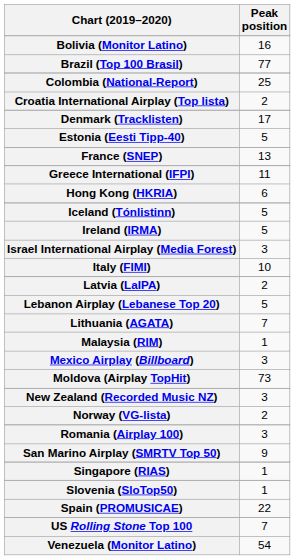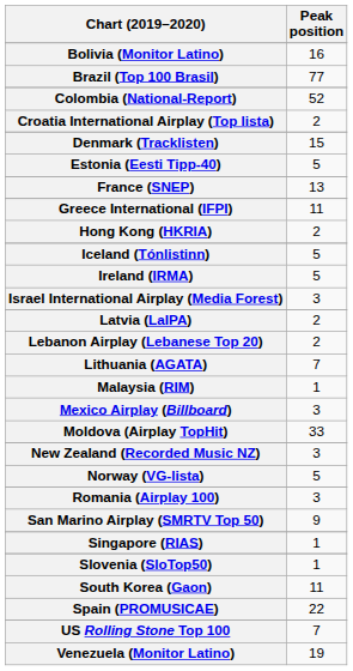 <table class="wikitable sortable plainrowheaders" style="text-align:center">
 <tr>
 <th scope="col">Chart (2019–2020)</th>
 <th scope="col">Peak<br>position</th>
 </tr>
 <tr>
 </tr>
 <tr>
 </tr>
 <tr>
 </tr>
 <tr>
 </tr>
 <tr>
 </tr>
 <tr>
 <th scope="row">Bolivia (<a href='#'>Monitor Latino</a>)</th>
 <td>16</td>
 </tr>
 <tr>
 <th scope="row">Brazil (<a href='#'>Top 100 Brasil</a>)</th>
 <td>77</td>
 </tr>
 <tr>
 </tr>
 <tr>
 </tr>
 <tr>
 </tr>
 <tr>
 </tr>
 <tr>
 <th scope="row">Colombia (<a href='#'>National-Report</a>)</th>
-<td>25</td>
+<td>52</td>
 </tr>
 <tr>
 <th scope="row">Croatia International Airplay (<a href='#'>Top lista</a>)</th>
 <td>2</td>
 </tr>
 <tr>
 </tr>
 <tr>
 </tr>
 <tr>
 <th scope="row">Denmark (<a href='#'>Tracklisten</a>)</th>
-<td>17</td>
+<td>15</td>
 </tr>
 <tr>
 <th scope="row">Estonia (<a href='#'>Eesti Tipp-40</a>)</th>
 <td>5</td>
 </tr>
 <tr>
 </tr>
 <tr>
 </tr>
 <tr>
 <th scope="row">France (<a href='#'>SNEP</a>)</th>
 <td>13</td>
 </tr>
 <tr>
 </tr>
 <tr>
 </tr>
 <tr>
 <th scope="row">Greece International (<a href='#'>IFPI</a>)</th>
 <td>11</td>
 </tr>
 <tr>
 <th scope="row">Hong Kong (<a href='#'>HKRIA</a>)</th>
-<td>6</td>
+<td>2</td>
 </tr>
 <tr>
 </tr>
 <tr>
 </tr>
 <tr>
 </tr>
 <tr>
 <th scope="row">Iceland (<a href='#'>Tónlistinn</a>)</th>
 <td>5</td>
 </tr>
 <tr>
 <th scope="row">Ireland (<a href='#'>IRMA</a>)</th>
 <td>5</td>
 </tr>
 <tr>
 <th scope="row">Israel International Airplay (<a href='#'>Media Forest</a>)</th>
 <td>3</td>
 </tr>
 <tr>
-<th scope="row">Italy (<a href='#'>FIMI</a>)</th>
-<td>10</td>
-</tr>
-<tr>
 </tr>
 <tr>
 <th scope="row">Latvia (<a href='#'>LaIPA</a>)</th>
 <td>2</td>
 </tr>
 <tr>
 <th scope="row">Lebanon Airplay (<a href='#'>Lebanese Top 20</a>)</th>
-<td>5</td>
+<td>2</td>
 </tr>
 <tr>
 <th scope="row">Lithuania (<a href='#'>AGATA</a>)</th>
 <td>7</td>
 </tr>
 <tr>
 <th scope="row">Malaysia (<a href='#'>RIM</a>)</th>
 <td>1<br></td>
 </tr>
 <tr>
 <th scope="row"><a href='#'>Mexico Airplay</a> (<em><a href='#'>Billboard</a></em>)</th>
 <td>3<br></td>
 </tr>
 <tr>
 <th scope="row">Moldova (Airplay <a href='#'>TopHit</a>)</th>
-<td>73</td>
+<td>33</td>
 </tr>
 <tr>
 </tr>
 <tr>
 </tr>
 <tr>
 <th scope="row">New Zealand (<a href='#'>Recorded Music NZ</a>)</th>
 <td>3</td>
 </tr>
 <tr>
 <th scope="row">Norway (<a href='#'>VG-lista</a>)</th>
-<td>2</td>
+<td>5</td>
 </tr>
 <tr>
 </tr>
 <tr>
 </tr>
 <tr>
 <th scope="row">Romania (<a href='#'>Airplay 100</a>)</th>
 <td>3</td>
 </tr>
 <tr>
 <th scope="row">San Marino Airplay (<a href='#'>SMRTV Top 50</a>)</th>
 <td>9</td>
 </tr>
 <tr>
 </tr>
 <tr>
 <th scope="row">Singapore (<a href='#'>RIAS</a>)</th>
 <td>1</td>
 </tr>
 <tr>
 </tr>
 <tr>
 </tr>
 <tr>
 <th scope="row">Slovenia (<a href='#'>SloTop50</a>)</th>
 <td>1</td>
 </tr>
 <tr>
+<th scope="row">South Korea (<a href='#'>Gaon</a>)</th>
+<td>11</td>
+</tr>
+<tr>
 <th scope="row">Spain (<a href='#'>PROMUSICAE</a>)</th>
 <td>22</td>
 </tr>
 <tr>
 </tr>
 <tr>
 </tr>
 <tr>
 </tr>
 <tr>
 </tr>
 <tr>
 </tr>
 <tr>
 </tr>
 <tr>
 </tr>
 <tr>
 </tr>
 <tr>
 <th scope="row">US <a href='#'><em>Rolling Stone</em> Top 100</a></th>
 <td>7</td>
 </tr>
 <tr>
 <th scope="row">Venezuela (<a href='#'>Monitor Latino</a>)</th>
-<td>54</td>
+<td>19</td>
 </tr>
 </table>
